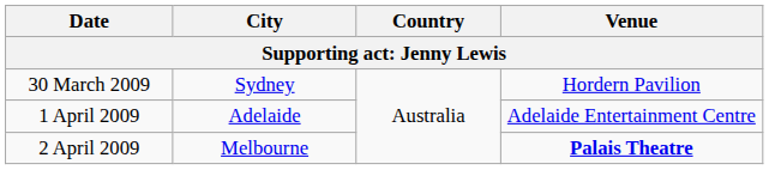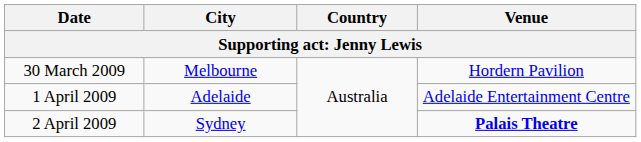 <table class="wikitable" style="text-align:center;">
 <tr>
 <th style="width:200px;">Date</th>
 <th style="width:200px;">City</th>
 <th style="width:150px;">Country</th>
 <th style="width:300px;">Venue</th>
 </tr>
 <tr>
 <th colspan="4">Supporting act: Jenny Lewis</th>
 </tr>
 <tr>
 <td>30 March 2009</td>
-<td><a href='#'>Sydney</a></td>
+<td><a href='#'>Melbourne</a></td>
 <td rowspan="3">Australia</td>
 <td><a href='#'>Hordern Pavilion</a></td>
 </tr>
 <tr>
 <td>1 April 2009</td>
 <td><a href='#'>Adelaide</a></td>
 <td><a href='#'>Adelaide Entertainment Centre</a></td>
 </tr>
 <tr>
 <td>2 April 2009</td>
-<td><a href='#'>Melbourne</a></td>
+<td><a href='#'>Sydney</a></td>
 <td><strong><a href='#'>Palais Theatre</a></strong></td>
 </tr>
 </table>
